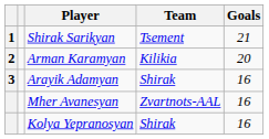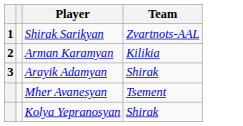 <table class="wikitable">
 <tr>
 <th></th>
 <th></th>
 <th>Player</th>
 <th>Team</th>
-<th>Goals</th>
 </tr>
 <tr !>
 <th>1</th>
 <td></td>
 <td><em><a href='#'>Shirak Sarikyan</a></em></td>
-<td><em><a href='#'>Tsement</a></em></td>
-<td align=center><em>21</em></td>
+<td><em><a href='#'>Zvartnots-AAL</a></em></td>
 </tr>
 <tr !>
 <th>2</th>
 <td></td>
 <td><em><a href='#'>Arman Karamyan</a></em></td>
 <td><em><a href='#'>Kilikia</a></em></td>
-<td align=center><em>20</em></td>
 </tr>
 <tr !>
 <th>3</th>
 <td></td>
 <td><em><a href='#'>Arayik Adamyan</a></em></td>
 <td><em><a href='#'>Shirak</a></em></td>
-<td align=center><em>16</em></td>
 </tr>
 <tr !>
 <th></th>
 <td></td>
 <td><em><a href='#'>Mher Avanesyan</a></em></td>
-<td><em><a href='#'>Zvartnots-AAL</a></em></td>
-<td align=center><em>16</em></td>
+<td><em><a href='#'>Tsement</a></em></td>
 </tr>
 <tr !>
 <th></th>
 <td></td>
 <td><em><a href='#'>Kolya Yepranosyan</a></em></td>
 <td><em><a href='#'>Shirak</a></em></td>
-<td align=center><em>16</em></td>
 </tr>
 </table>
